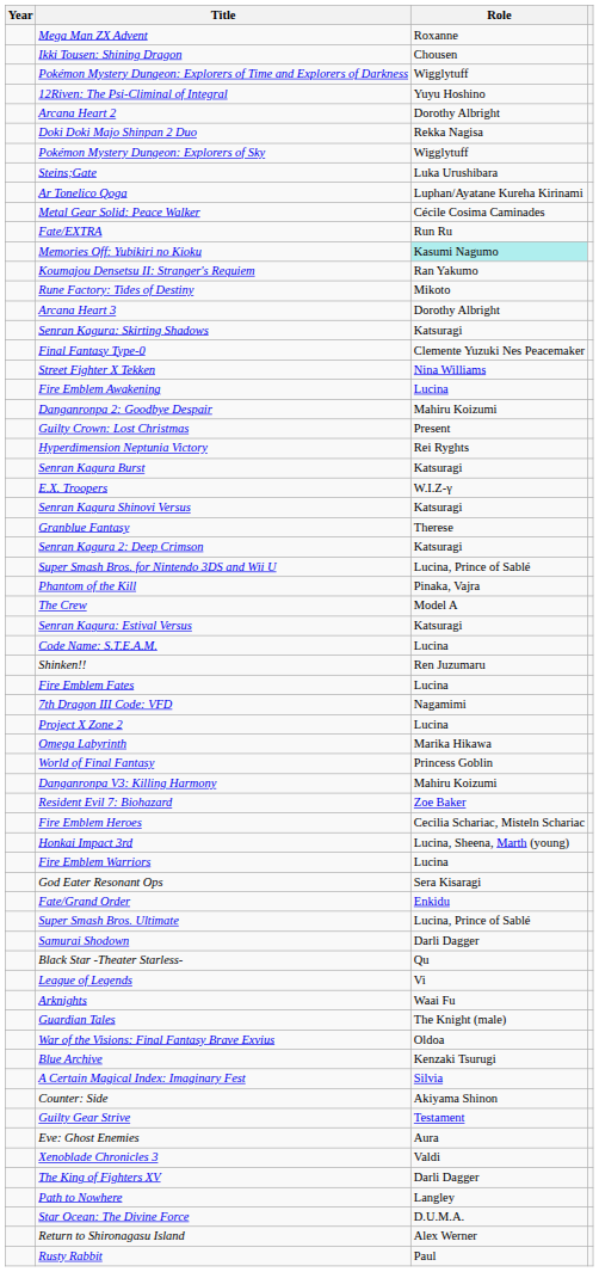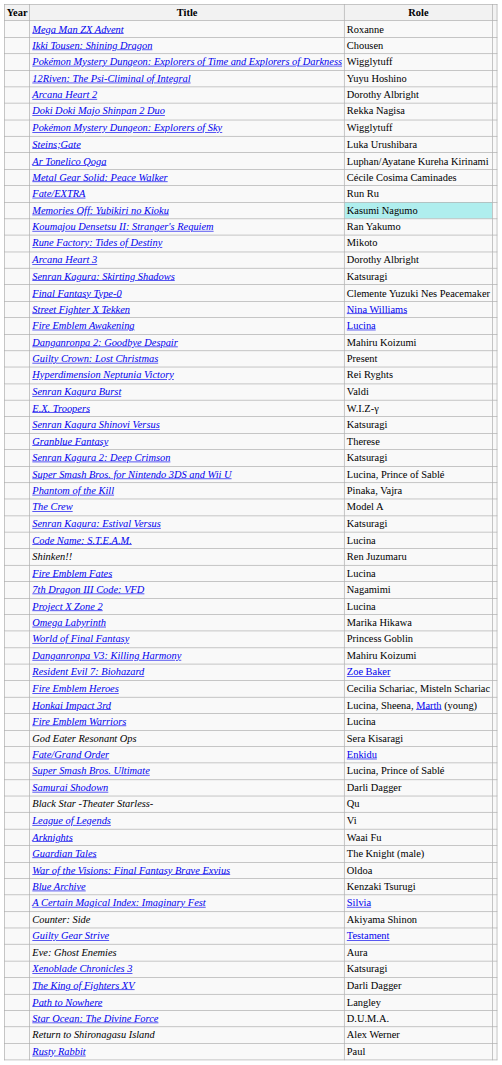 <table class="wikitable sortable plainrowheaders">
 <tr>
 <th>Year</th>
 <th class="unsortable">Title</th>
 <th class="unsortable">Role</th>
 <th class="unsortable"></th>
 </tr>
 <tr>
 <td></td>
 <td><em><a href='#'>Mega Man ZX Advent</a></em></td>
 <td>Roxanne</td>
 <td></td>
 </tr>
 <tr>
 <td></td>
 <td><em><a href='#'>Ikki Tousen: Shining Dragon</a></em></td>
 <td>Chousen</td>
 <td></td>
 </tr>
 <tr>
 <td></td>
 <td><em><a href='#'>Pokémon Mystery Dungeon: Explorers of Time and Explorers of Darkness</a></em></td>
 <td>Wigglytuff</td>
 <td></td>
 </tr>
 <tr>
 <td></td>
 <td><em><a href='#'>12Riven: The Psi-Climinal of Integral</a></em></td>
 <td>Yuyu Hoshino</td>
 <td></td>
 </tr>
 <tr>
 <td></td>
 <td><em><a href='#'>Arcana Heart 2</a></em></td>
 <td>Dorothy Albright</td>
 <td></td>
 </tr>
 <tr>
 <td></td>
 <td><em><a href='#'>Doki Doki Majo Shinpan 2 Duo</a></em></td>
 <td>Rekka Nagisa</td>
 <td></td>
 </tr>
 <tr>
 <td></td>
 <td><em><a href='#'>Pokémon Mystery Dungeon: Explorers of Sky</a></em></td>
 <td>Wigglytuff</td>
 <td></td>
 </tr>
 <tr>
 <td></td>
 <td><em><a href='#'>Steins;Gate</a></em></td>
 <td>Luka Urushibara</td>
 <td></td>
 </tr>
 <tr>
 <td></td>
 <td><em><a href='#'>Ar Tonelico Qoga</a></em></td>
 <td>Luphan/Ayatane Kureha Kirinami</td>
 <td></td>
 </tr>
 <tr>
 <td></td>
 <td><em><a href='#'>Metal Gear Solid: Peace Walker</a></em></td>
 <td>Cécile Cosima Caminades</td>
 <td></td>
 </tr>
 <tr>
 <td></td>
 <td><em><a href='#'>Fate/EXTRA</a></em></td>
 <td>Run Ru</td>
 <td></td>
 </tr>
 <tr>
 <td></td>
 <td><em><a href='#'>Memories Off: Yubikiri no Kioku</a></em></td>
 <td style="background: paleturquoise;">Kasumi Nagumo</td>
 <td></td>
 </tr>
 <tr>
 <td></td>
 <td><em><a href='#'>Koumajou Densetsu II: Stranger's Requiem</a></em></td>
 <td>Ran Yakumo</td>
 <td></td>
 </tr>
 <tr>
 <td></td>
 <td><em><a href='#'>Rune Factory: Tides of Destiny</a></em></td>
 <td>Mikoto</td>
 <td></td>
 </tr>
 <tr>
 <td></td>
 <td><em><a href='#'>Arcana Heart 3</a></em></td>
 <td>Dorothy Albright</td>
 <td></td>
 </tr>
 <tr>
 <td></td>
 <td><em><a href='#'>Senran Kagura: Skirting Shadows</a></em></td>
 <td>Katsuragi</td>
 <td></td>
 </tr>
 <tr>
 <td></td>
 <td><em><a href='#'>Final Fantasy Type-0</a></em></td>
 <td>Clemente Yuzuki Nes Peacemaker</td>
 <td></td>
 </tr>
 <tr>
 <td></td>
 <td><em><a href='#'>Street Fighter X Tekken</a></em></td>
 <td><a href='#'>Nina Williams</a></td>
 <td></td>
 </tr>
 <tr>
 <td></td>
 <td><em><a href='#'>Fire Emblem Awakening</a></em></td>
 <td><a href='#'>Lucina</a></td>
 <td></td>
 </tr>
 <tr>
 <td></td>
 <td><em><a href='#'>Danganronpa 2: Goodbye Despair</a></em></td>
 <td>Mahiru Koizumi</td>
 <td></td>
 </tr>
 <tr>
 <td></td>
 <td><em><a href='#'>Guilty Crown: Lost Christmas</a></em></td>
 <td>Present</td>
 <td></td>
 </tr>
 <tr>
 <td></td>
 <td><em><a href='#'>Hyperdimension Neptunia Victory</a></em></td>
 <td>Rei Ryghts</td>
 <td></td>
 </tr>
 <tr>
 <td></td>
 <td><em><a href='#'>Senran Kagura Burst</a></em></td>
-<td>Katsuragi</td>
+<td>Valdi</td>
 <td></td>
 </tr>
 <tr>
 <td></td>
 <td><em><a href='#'>E.X. Troopers</a></em></td>
 <td>W.I.Z-γ</td>
 <td></td>
 </tr>
 <tr>
 <td></td>
 <td><em><a href='#'>Senran Kagura Shinovi Versus</a></em></td>
 <td>Katsuragi</td>
 <td></td>
 </tr>
 <tr>
 <td></td>
 <td><em><a href='#'>Granblue Fantasy</a></em></td>
 <td>Therese</td>
 <td></td>
 </tr>
 <tr>
 <td></td>
 <td><em><a href='#'>Senran Kagura 2: Deep Crimson</a></em></td>
 <td>Katsuragi</td>
 <td></td>
 </tr>
 <tr>
 <td></td>
 <td><em><a href='#'>Super Smash Bros. for Nintendo 3DS and Wii U</a></em></td>
 <td>Lucina, Prince of Sablé</td>
 <td></td>
 </tr>
 <tr>
 <td></td>
 <td><em><a href='#'>Phantom of the Kill</a></em></td>
 <td>Pinaka, Vajra</td>
 <td></td>
 </tr>
 <tr>
 <td></td>
 <td><em><a href='#'>The Crew</a></em></td>
 <td>Model A</td>
 <td></td>
 </tr>
 <tr>
 <td></td>
 <td><em><a href='#'>Senran Kagura: Estival Versus</a></em></td>
 <td>Katsuragi</td>
 <td></td>
 </tr>
 <tr>
 <td></td>
 <td><em><a href='#'>Code Name: S.T.E.A.M.</a></em></td>
 <td>Lucina</td>
 <td></td>
 </tr>
 <tr>
 <td></td>
 <td><em>Shinken!!</em></td>
 <td>Ren Juzumaru</td>
 <td></td>
 </tr>
 <tr>
 <td></td>
 <td><em><a href='#'>Fire Emblem Fates</a></em></td>
 <td>Lucina</td>
 <td></td>
 </tr>
 <tr>
 <td></td>
 <td><em><a href='#'>7th Dragon III Code: VFD</a></em></td>
 <td>Nagamimi</td>
 <td></td>
 </tr>
 <tr>
 <td></td>
 <td><em><a href='#'>Project X Zone 2</a></em></td>
 <td>Lucina</td>
 <td></td>
 </tr>
 <tr>
 <td></td>
 <td><em><a href='#'>Omega Labyrinth</a></em></td>
 <td>Marika Hikawa</td>
 <td></td>
 </tr>
 <tr>
 <td></td>
 <td><em><a href='#'>World of Final Fantasy</a></em></td>
 <td>Princess Goblin</td>
 <td></td>
 </tr>
 <tr>
 <td></td>
 <td><em><a href='#'>Danganronpa V3: Killing Harmony</a></em></td>
 <td>Mahiru Koizumi</td>
 <td></td>
 </tr>
 <tr>
 <td></td>
 <td><em><a href='#'>Resident Evil 7: Biohazard</a></em></td>
 <td><a href='#'>Zoe Baker</a></td>
 <td></td>
 </tr>
 <tr>
 <td></td>
 <td><em><a href='#'>Fire Emblem Heroes</a></em></td>
 <td>Cecilia Schariac, Misteln Schariac</td>
 <td></td>
 </tr>
 <tr>
 <td></td>
 <td><em><a href='#'>Honkai Impact 3rd</a></em></td>
 <td>Lucina, Sheena, <a href='#'>Marth</a> (young)</td>
 <td></td>
 </tr>
 <tr>
 <td></td>
 <td><em><a href='#'>Fire Emblem Warriors</a></em></td>
 <td>Lucina</td>
 <td></td>
 </tr>
 <tr>
 <td></td>
 <td><em>God Eater Resonant Ops</em></td>
 <td>Sera Kisaragi</td>
 <td></td>
 </tr>
 <tr>
 <td></td>
 <td><em><a href='#'>Fate/Grand Order</a></em></td>
 <td><a href='#'>Enkidu</a></td>
 <td></td>
 </tr>
 <tr>
 <td></td>
 <td><em><a href='#'>Super Smash Bros. Ultimate</a></em></td>
 <td>Lucina, Prince of Sablé</td>
 <td></td>
 </tr>
 <tr>
 <td></td>
 <td><em><a href='#'>Samurai Shodown</a></em></td>
 <td>Darli Dagger</td>
 <td></td>
 </tr>
 <tr>
 <td></td>
 <td><em>Black Star -Theater Starless-</em></td>
 <td>Qu</td>
 <td></td>
 </tr>
 <tr>
 <td></td>
 <td><em><a href='#'>League of Legends</a></em></td>
 <td>Vi</td>
 <td></td>
 </tr>
 <tr>
 <td></td>
 <td><em><a href='#'>Arknights</a></em></td>
 <td>Waai Fu</td>
 <td></td>
 </tr>
 <tr>
 <td></td>
 <td><em><a href='#'>Guardian Tales</a></em></td>
 <td>The Knight (male)</td>
 <td></td>
 </tr>
 <tr>
 <td></td>
 <td><em><a href='#'>War of the Visions: Final Fantasy Brave Exvius</a></em></td>
 <td>Oldoa</td>
 <td></td>
 </tr>
 <tr>
 <td></td>
 <td><em><a href='#'>Blue Archive</a></em></td>
 <td>Kenzaki Tsurugi</td>
 <td></td>
 </tr>
 <tr>
 <td></td>
 <td><em><a href='#'>A Certain Magical Index: Imaginary Fest</a></em></td>
 <td><a href='#'>Silvia</a></td>
 <td></td>
 </tr>
 <tr>
 <td></td>
 <td><em>Counter: Side</em></td>
 <td>Akiyama Shinon</td>
 <td></td>
 </tr>
 <tr>
 <td></td>
 <td><em><a href='#'>Guilty Gear Strive</a></em></td>
 <td><a href='#'>Testament</a></td>
 <td></td>
 </tr>
 <tr>
 <td></td>
 <td><em>Eve: Ghost Enemies</em></td>
 <td>Aura</td>
 <td></td>
 </tr>
 <tr>
 <td></td>
 <td><em><a href='#'>Xenoblade Chronicles 3</a></em></td>
-<td>Valdi</td>
+<td>Katsuragi</td>
 <td></td>
 </tr>
 <tr>
 <td></td>
 <td><em><a href='#'>The King of Fighters XV</a></em></td>
 <td>Darli Dagger</td>
 <td></td>
 </tr>
 <tr>
 <td></td>
 <td><em><a href='#'>Path to Nowhere</a></em></td>
 <td>Langley</td>
 <td></td>
 </tr>
 <tr>
 <td></td>
 <td><em><a href='#'>Star Ocean: The Divine Force</a></em></td>
 <td>D.U.M.A.</td>
 <td></td>
 </tr>
 <tr>
 <td></td>
 <td><em>Return to Shironagasu Island</em></td>
 <td>Alex Werner</td>
 <td></td>
 </tr>
 <tr>
 <td></td>
 <td><em><a href='#'>Rusty Rabbit</a></em></td>
 <td>Paul</td>
 <td></td>
 </tr>
 </table>
